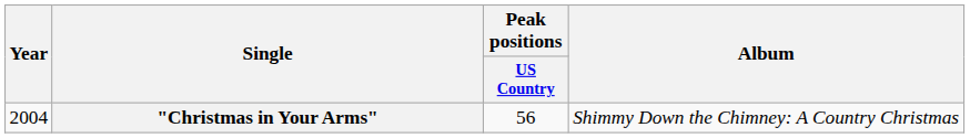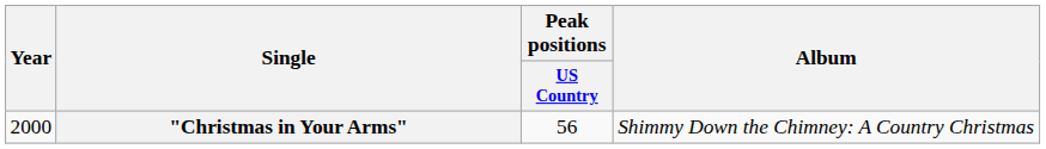 <table class="wikitable plainrowheaders" style="text-align:center;">
 <tr>
 <th rowspan="2">Year</th>
 <th rowspan="2" style="width:22em;">Single</th>
 <th>Peak positions</th>
 <th rowspan="2">Album</th>
 </tr>
 <tr style="font-size:smaller;">
 <th width="65"><a href='#'>US Country</a><br></th>
 </tr>
 <tr>
-<td>2004</td>
+<td>2000</td>
 <th scope="row">"Christmas in Your Arms"</th>
 <td>56</td>
 <td align="left"><em>Shimmy Down the Chimney: A Country Christmas</em></td>
 </tr>
 </table>
